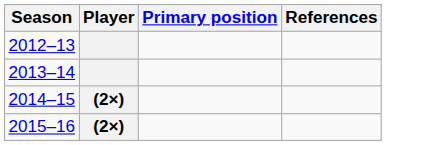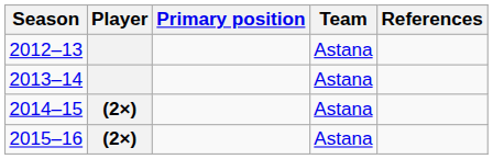 <table class="wikitable plainrowheaders sortable" summary="Season (sortable), Player (sortable), Position (sortable), Team (sortable), and References">
 <tr>
 <th scope="col">Season</th>
 <th scope="col">Player</th>
 <th scope="col"><a href='#'>Primary position</a></th>
+<th scope="col">Team</th>
 <th scope="col" class="unsortable">References</th>
 </tr>
 <tr>
 <td style="text-align:center;"><a href='#'>2012–13</a></td>
 <th scope="row"></th>
 <td style="text-align:center;"></td>
+<td><a href='#'>Astana</a></td>
 <td align=center></td>
 </tr>
 <tr>
 <td style="text-align:center;"><a href='#'>2013–14</a></td>
 <th scope="row"></th>
 <td style="text-align:center;"></td>
+<td><a href='#'>Astana</a></td>
 <td align=center></td>
 </tr>
 <tr>
 <td style="text-align:center;"><a href='#'>2014–15</a></td>
 <th scope="row"> (2×)</th>
 <td style="text-align:center;"></td>
+<td><a href='#'>Astana</a></td>
 <td align=center></td>
 </tr>
 <tr>
 <td style="text-align:center;"><a href='#'>2015–16</a></td>
 <th scope="row"> (2×)</th>
 <td style="text-align:center;"></td>
+<td><a href='#'>Astana</a></td>
 <td align=center></td>
 </tr>
 </table>
